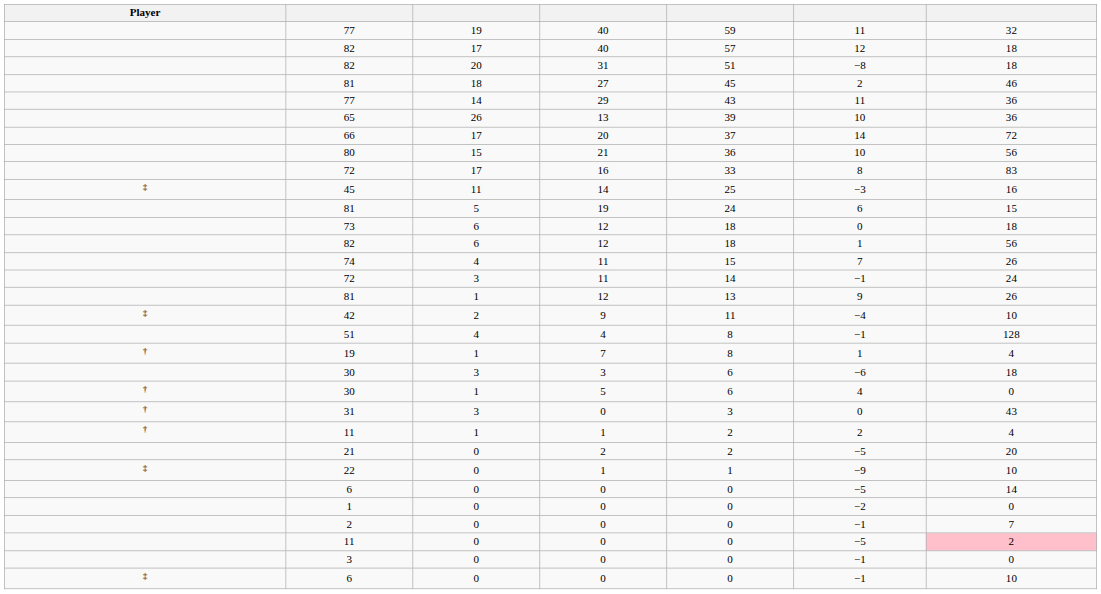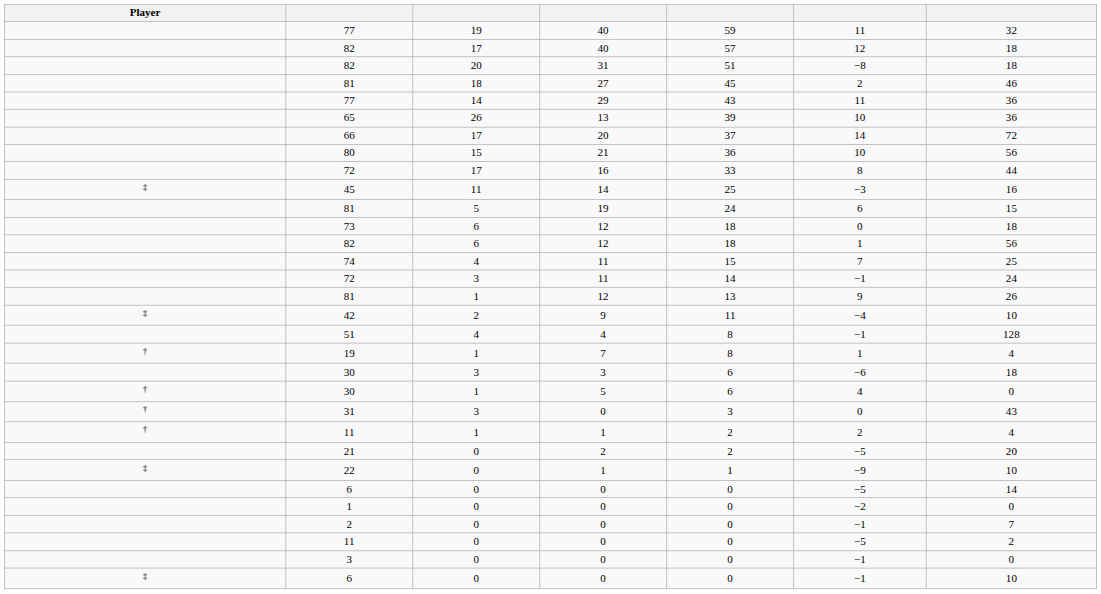 <table class="wikitable sortable" style="width:100%; text-align:center;">
 <tr>
 <th>Player</th>
 <th></th>
 <th></th>
 <th></th>
 <th></th>
 <th data-sort-type="number"></th>
 <th></th>
 </tr>
 <tr>
 <td></td>
 <td>77</td>
 <td>19</td>
 <td>40</td>
 <td>59</td>
 <td>11</td>
 <td>32</td>
 </tr>
 <tr>
 <td></td>
 <td>82</td>
 <td>17</td>
 <td>40</td>
 <td>57</td>
 <td>12</td>
 <td>18</td>
 </tr>
 <tr>
 <td></td>
 <td>82</td>
 <td>20</td>
 <td>31</td>
 <td>51</td>
 <td>−8</td>
 <td>18</td>
 </tr>
 <tr>
 <td></td>
 <td>81</td>
 <td>18</td>
 <td>27</td>
 <td>45</td>
 <td>2</td>
 <td>46</td>
 </tr>
 <tr>
 <td></td>
 <td>77</td>
 <td>14</td>
 <td>29</td>
 <td>43</td>
 <td>11</td>
 <td>36</td>
 </tr>
 <tr>
 <td></td>
 <td>65</td>
 <td>26</td>
 <td>13</td>
 <td>39</td>
 <td>10</td>
 <td>36</td>
 </tr>
 <tr>
 <td></td>
 <td>66</td>
 <td>17</td>
 <td>20</td>
 <td>37</td>
 <td>14</td>
 <td>72</td>
 </tr>
 <tr>
 <td></td>
 <td>80</td>
 <td>15</td>
 <td>21</td>
 <td>36</td>
 <td>10</td>
 <td>56</td>
 </tr>
 <tr>
 <td></td>
 <td>72</td>
 <td>17</td>
 <td>16</td>
 <td>33</td>
 <td>8</td>
-<td>83</td>
+<td>44</td>
 </tr>
 <tr>
 <td><sup>‡</sup></td>
 <td>45</td>
 <td>11</td>
 <td>14</td>
 <td>25</td>
 <td>−3</td>
 <td>16</td>
 </tr>
 <tr>
 <td></td>
 <td>81</td>
 <td>5</td>
 <td>19</td>
 <td>24</td>
 <td>6</td>
 <td>15</td>
 </tr>
 <tr>
 <td></td>
 <td>73</td>
 <td>6</td>
 <td>12</td>
 <td>18</td>
 <td>0</td>
 <td>18</td>
 </tr>
 <tr>
 <td></td>
 <td>82</td>
 <td>6</td>
 <td>12</td>
 <td>18</td>
 <td>1</td>
 <td>56</td>
 </tr>
 <tr>
 <td></td>
 <td>74</td>
 <td>4</td>
 <td>11</td>
 <td>15</td>
 <td>7</td>
-<td>26</td>
+<td>25</td>
 </tr>
 <tr>
 <td></td>
 <td>72</td>
 <td>3</td>
 <td>11</td>
 <td>14</td>
 <td>−1</td>
 <td>24</td>
 </tr>
 <tr>
 <td></td>
 <td>81</td>
 <td>1</td>
 <td>12</td>
 <td>13</td>
 <td>9</td>
 <td>26</td>
 </tr>
 <tr>
 <td><sup>‡</sup></td>
 <td>42</td>
 <td>2</td>
 <td>9</td>
 <td>11</td>
 <td>−4</td>
 <td>10</td>
 </tr>
 <tr>
 <td></td>
 <td>51</td>
 <td>4</td>
 <td>4</td>
 <td>8</td>
 <td>−1</td>
 <td>128</td>
 </tr>
 <tr>
 <td><sup>†</sup></td>
 <td>19</td>
 <td>1</td>
 <td>7</td>
 <td>8</td>
 <td>1</td>
 <td>4</td>
 </tr>
 <tr>
 <td></td>
 <td>30</td>
 <td>3</td>
 <td>3</td>
 <td>6</td>
 <td>−6</td>
 <td>18</td>
 </tr>
 <tr>
 <td><sup>†</sup></td>
 <td>30</td>
 <td>1</td>
 <td>5</td>
 <td>6</td>
 <td>4</td>
 <td>0</td>
 </tr>
 <tr>
 <td><sup>†</sup></td>
 <td>31</td>
 <td>3</td>
 <td>0</td>
 <td>3</td>
 <td>0</td>
 <td>43</td>
 </tr>
 <tr>
 <td><sup>†</sup></td>
 <td>11</td>
 <td>1</td>
 <td>1</td>
 <td>2</td>
 <td>2</td>
 <td>4</td>
 </tr>
 <tr>
 <td></td>
 <td>21</td>
 <td>0</td>
 <td>2</td>
 <td>2</td>
 <td>−5</td>
 <td>20</td>
 </tr>
 <tr>
 <td><sup>‡</sup></td>
 <td>22</td>
 <td>0</td>
 <td>1</td>
 <td>1</td>
 <td>−9</td>
 <td>10</td>
 </tr>
 <tr>
 <td></td>
 <td>6</td>
 <td>0</td>
 <td>0</td>
 <td>0</td>
 <td>−5</td>
 <td>14</td>
 </tr>
 <tr>
 <td></td>
 <td>1</td>
 <td>0</td>
 <td>0</td>
 <td>0</td>
 <td>−2</td>
 <td>0</td>
 </tr>
 <tr>
 <td></td>
 <td>2</td>
 <td>0</td>
 <td>0</td>
 <td>0</td>
 <td>−1</td>
 <td>7</td>
 </tr>
 <tr>
 <td></td>
 <td>11</td>
 <td>0</td>
 <td>0</td>
 <td>0</td>
 <td>−5</td>
-<td style="background: pink;">2</td>
+<td>2</td>
 </tr>
 <tr>
 <td></td>
 <td>3</td>
 <td>0</td>
 <td>0</td>
 <td>0</td>
 <td>−1</td>
 <td>0</td>
 </tr>
 <tr>
 <td><sup>‡</sup></td>
 <td>6</td>
 <td>0</td>
 <td>0</td>
 <td>0</td>
 <td>−1</td>
 <td>10</td>
 </tr>
 </table>
